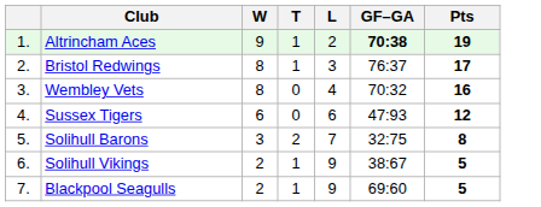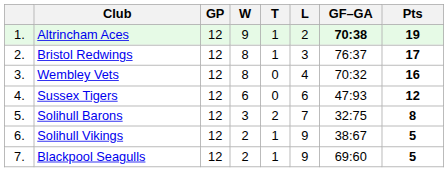 <table class="wikitable">
 <tr>
 <th width="30"></th>
 <th width="200">Club</th>
+<th width="30">GP</th>
 <th width="30">W</th>
 <th width="30">T</th>
 <th width="30">L</th>
 <th width="70">GF–GA</th>
 <th width="70">Pts</th>
 </tr>
 <tr bgcolor="#e6fae6" align="center">
 <td>1.</td>
 <td align="left"><a href='#'>Altrincham Aces</a></td>
+<td>12</td>
 <td>9</td>
 <td>1</td>
 <td>2</td>
 <td><strong>70:38</strong></td>
 <td><strong>19</strong></td>
 </tr>
 <tr bgcolor="#FFFFFF" align="center">
 <td>2.</td>
 <td align="left"><a href='#'>Bristol Redwings</a></td>
+<td>12</td>
 <td>8</td>
 <td>1</td>
 <td>3</td>
 <td>76:37</td>
 <td><strong>17</strong></td>
 </tr>
 <tr bgcolor="#FFFFFF" align="center">
 <td>3.</td>
 <td align="left"><a href='#'>Wembley Vets</a></td>
+<td>12</td>
 <td>8</td>
 <td>0</td>
 <td>4</td>
 <td>70:32</td>
 <td><strong>16</strong></td>
 </tr>
 <tr bgcolor="#FFFFFF" align="center">
 <td>4.</td>
 <td align="left"><a href='#'>Sussex Tigers</a></td>
+<td>12</td>
 <td>6</td>
 <td>0</td>
 <td>6</td>
 <td>47:93</td>
 <td><strong>12</strong></td>
 </tr>
 <tr bgcolor="#FFFFFF" align="center">
 <td>5.</td>
 <td align="left"><a href='#'>Solihull Barons</a></td>
+<td>12</td>
 <td>3</td>
 <td>2</td>
 <td>7</td>
 <td>32:75</td>
 <td><strong>8</strong></td>
 </tr>
 <tr bgcolor="#FFFFFF" align="center">
 <td>6.</td>
 <td align="left"><a href='#'>Solihull Vikings</a></td>
+<td>12</td>
 <td>2</td>
 <td>1</td>
 <td>9</td>
 <td>38:67</td>
 <td><strong>5</strong></td>
 </tr>
 <tr bgcolor="#FFFFFF" align="center">
 <td>7.</td>
 <td align="left"><a href='#'>Blackpool Seagulls</a></td>
+<td>12</td>
 <td>2</td>
 <td>1</td>
 <td>9</td>
 <td>69:60</td>
 <td><strong>5</strong></td>
 </tr>
 </table>
